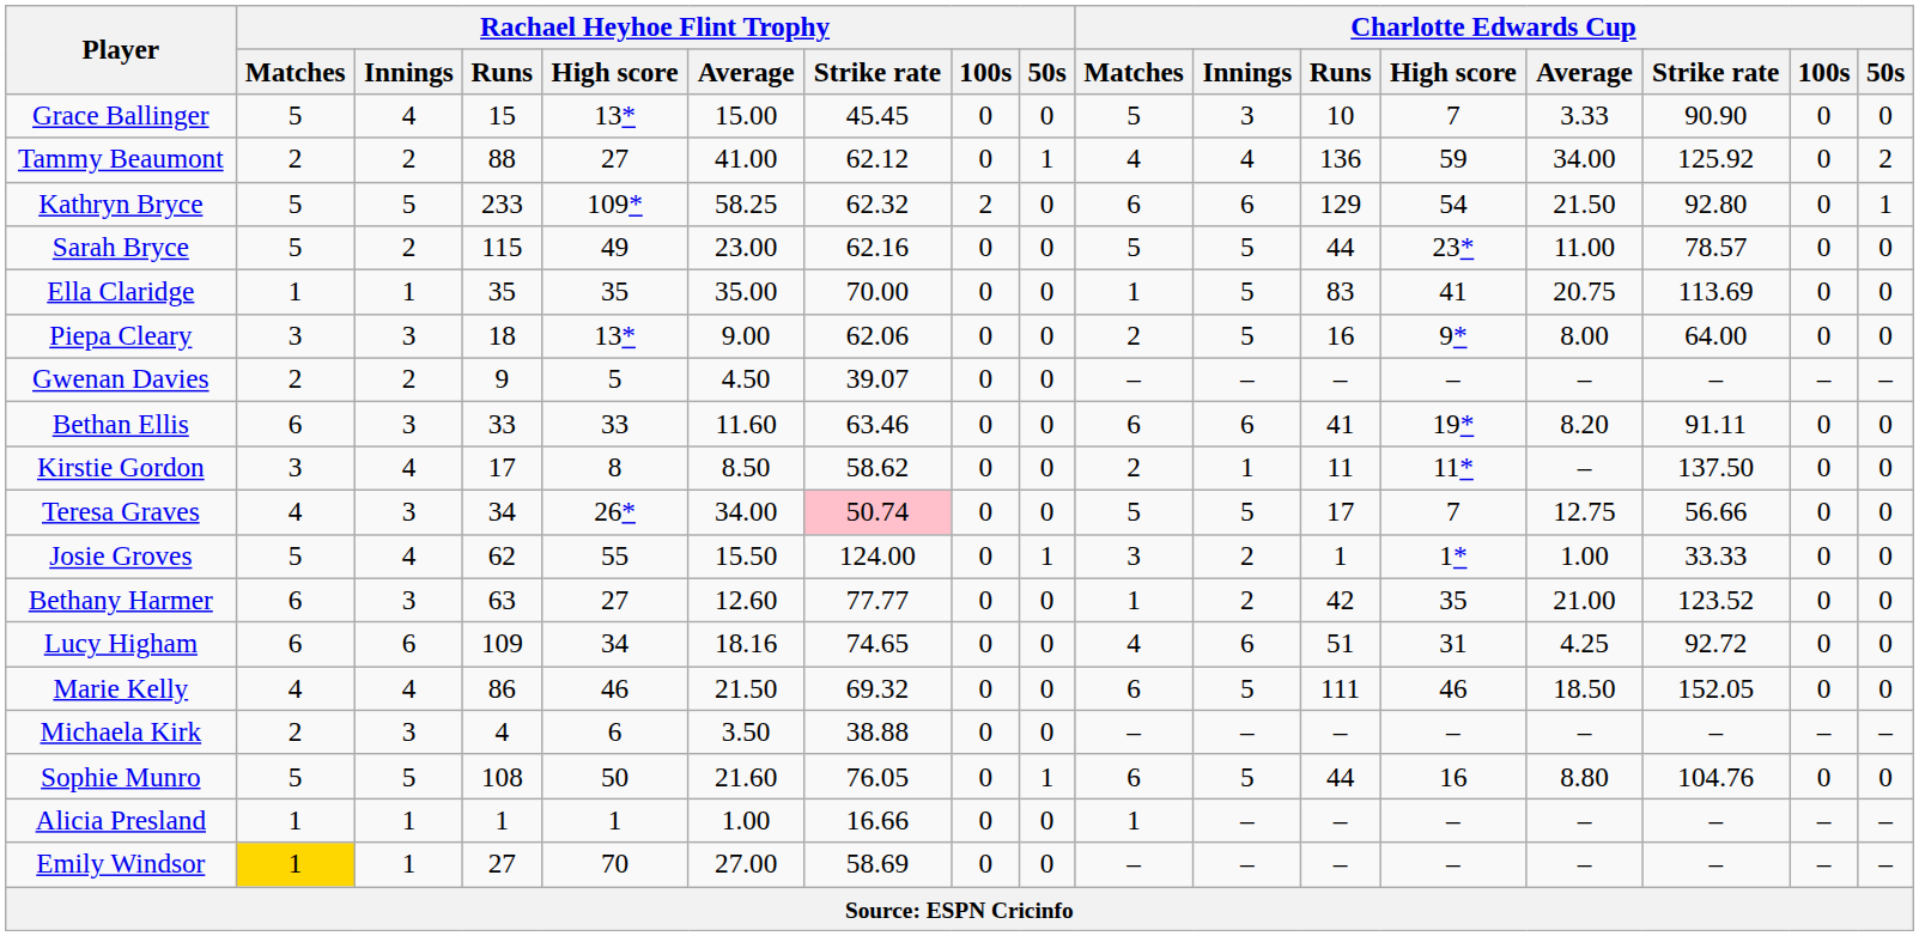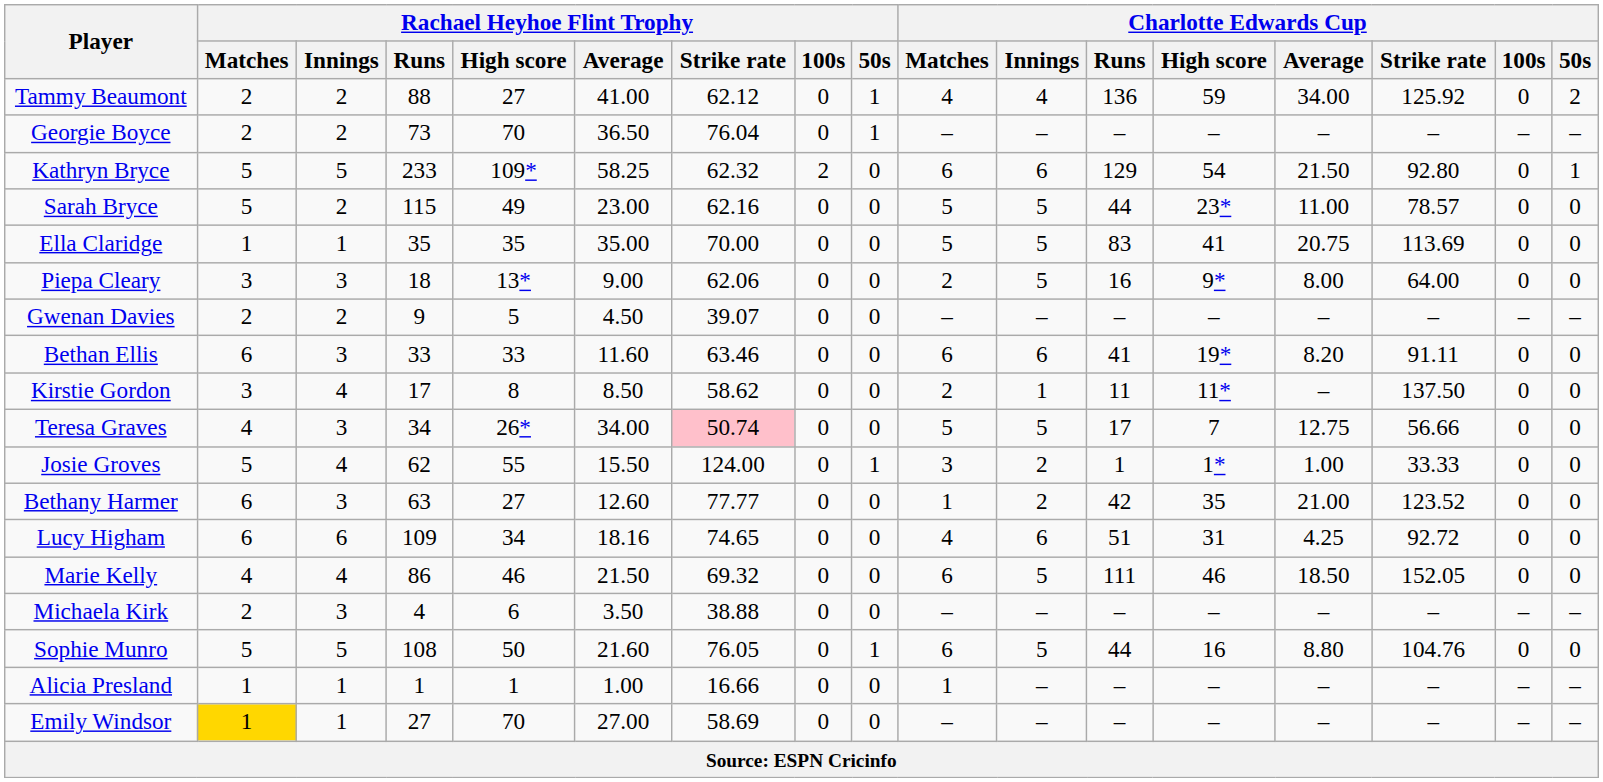 <table class="wikitable" style="text-align:center; width:87%;">
 <tr>
 <th rowspan=2>Player</th>
 <th colspan=8><a href='#'>Rachael Heyhoe Flint Trophy</a></th>
 <th colspan=8><a href='#'>Charlotte Edwards Cup</a></th>
 </tr>
 <tr>
 <th>Matches</th>
 <th>Innings</th>
 <th>Runs</th>
 <th>High score</th>
 <th>Average</th>
 <th>Strike rate</th>
 <th>100s</th>
 <th>50s</th>
 <th>Matches</th>
 <th>Innings</th>
 <th>Runs</th>
 <th>High score</th>
 <th>Average</th>
 <th>Strike rate</th>
 <th>100s</th>
 <th>50s</th>
 </tr>
 <tr>
-<td><a href='#'>Grace Ballinger</a></td>
-<td>5</td>
-<td>4</td>
-<td>15</td>
-<td>13<a href='#'>*</a></td>
-<td>15.00</td>
-<td>45.45</td>
-<td>0</td>
-<td>0</td>
-<td>5</td>
-<td>3</td>
-<td>10</td>
-<td>7</td>
-<td>3.33</td>
-<td>90.90</td>
-<td>0</td>
-<td>0</td>
-</tr>
-<tr>
 <td><a href='#'>Tammy Beaumont</a></td>
 <td>2</td>
 <td>2</td>
 <td>88</td>
 <td>27</td>
 <td>41.00</td>
 <td>62.12</td>
 <td>0</td>
 <td>1</td>
 <td>4</td>
 <td>4</td>
 <td>136</td>
 <td>59</td>
 <td>34.00</td>
 <td>125.92</td>
 <td>0</td>
 <td>2</td>
+</tr>
+<tr>
+<td><a href='#'>Georgie Boyce</a></td>
+<td>2</td>
+<td>2</td>
+<td>73</td>
+<td>70</td>
+<td>36.50</td>
+<td>76.04</td>
+<td>0</td>
+<td>1</td>
+<td>–</td>
+<td>–</td>
+<td>–</td>
+<td>–</td>
+<td>–</td>
+<td>–</td>
+<td>–</td>
+<td>–</td>
 </tr>
 <tr>
 <td><a href='#'>Kathryn Bryce</a></td>
 <td>5</td>
 <td>5</td>
 <td>233</td>
 <td>109<a href='#'>*</a></td>
 <td>58.25</td>
 <td>62.32</td>
 <td>2</td>
 <td>0</td>
 <td>6</td>
 <td>6</td>
 <td>129</td>
 <td>54</td>
 <td>21.50</td>
 <td>92.80</td>
 <td>0</td>
 <td>1</td>
 </tr>
 <tr>
 <td><a href='#'>Sarah Bryce</a></td>
 <td>5</td>
 <td>2</td>
 <td>115</td>
 <td>49</td>
 <td>23.00</td>
 <td>62.16</td>
 <td>0</td>
 <td>0</td>
 <td>5</td>
 <td>5</td>
 <td>44</td>
 <td>23<a href='#'>*</a></td>
 <td>11.00</td>
 <td>78.57</td>
 <td>0</td>
 <td>0</td>
 </tr>
 <tr>
 <td><a href='#'>Ella Claridge</a></td>
 <td>1</td>
 <td>1</td>
 <td>35</td>
 <td>35</td>
 <td>35.00</td>
 <td>70.00</td>
 <td>0</td>
 <td>0</td>
-<td>1</td>
+<td>5</td>
 <td>5</td>
 <td>83</td>
 <td>41</td>
 <td>20.75</td>
 <td>113.69</td>
 <td>0</td>
 <td>0</td>
 </tr>
 <tr>
 <td><a href='#'>Piepa Cleary</a></td>
 <td>3</td>
 <td>3</td>
 <td>18</td>
 <td>13<a href='#'>*</a></td>
 <td>9.00</td>
 <td>62.06</td>
 <td>0</td>
 <td>0</td>
 <td>2</td>
 <td>5</td>
 <td>16</td>
 <td>9<a href='#'>*</a></td>
 <td>8.00</td>
 <td>64.00</td>
 <td>0</td>
 <td>0</td>
 </tr>
 <tr>
 <td><a href='#'>Gwenan Davies</a></td>
 <td>2</td>
 <td>2</td>
 <td>9</td>
 <td>5</td>
 <td>4.50</td>
 <td>39.07</td>
 <td>0</td>
 <td>0</td>
 <td>–</td>
 <td>–</td>
 <td>–</td>
 <td>–</td>
 <td>–</td>
 <td>–</td>
 <td>–</td>
 <td>–</td>
 </tr>
 <tr>
 <td><a href='#'>Bethan Ellis</a></td>
 <td>6</td>
 <td>3</td>
 <td>33</td>
 <td>33</td>
 <td>11.60</td>
 <td>63.46</td>
 <td>0</td>
 <td>0</td>
 <td>6</td>
 <td>6</td>
 <td>41</td>
 <td>19<a href='#'>*</a></td>
 <td>8.20</td>
 <td>91.11</td>
 <td>0</td>
 <td>0</td>
 </tr>
 <tr>
 <td><a href='#'>Kirstie Gordon</a></td>
 <td>3</td>
 <td>4</td>
 <td>17</td>
 <td>8</td>
 <td>8.50</td>
 <td>58.62</td>
 <td>0</td>
 <td>0</td>
 <td>2</td>
 <td>1</td>
 <td>11</td>
 <td>11<a href='#'>*</a></td>
 <td>–</td>
 <td>137.50</td>
 <td>0</td>
 <td>0</td>
 </tr>
 <tr>
 <td><a href='#'>Teresa Graves</a></td>
 <td>4</td>
 <td>3</td>
 <td>34</td>
 <td>26<a href='#'>*</a></td>
 <td>34.00</td>
 <td style="background: pink;">50.74</td>
 <td>0</td>
 <td>0</td>
 <td>5</td>
 <td>5</td>
 <td>17</td>
 <td>7</td>
 <td>12.75</td>
 <td>56.66</td>
 <td>0</td>
 <td>0</td>
 </tr>
 <tr>
 <td><a href='#'>Josie Groves</a></td>
 <td>5</td>
 <td>4</td>
 <td>62</td>
 <td>55</td>
 <td>15.50</td>
 <td>124.00</td>
 <td>0</td>
 <td>1</td>
 <td>3</td>
 <td>2</td>
 <td>1</td>
 <td>1<a href='#'>*</a></td>
 <td>1.00</td>
 <td>33.33</td>
 <td>0</td>
 <td>0</td>
 </tr>
 <tr>
 <td><a href='#'>Bethany Harmer</a></td>
 <td>6</td>
 <td>3</td>
 <td>63</td>
 <td>27</td>
 <td>12.60</td>
 <td>77.77</td>
 <td>0</td>
 <td>0</td>
 <td>1</td>
 <td>2</td>
 <td>42</td>
 <td>35</td>
 <td>21.00</td>
 <td>123.52</td>
 <td>0</td>
 <td>0</td>
 </tr>
 <tr>
 <td><a href='#'>Lucy Higham</a></td>
 <td>6</td>
 <td>6</td>
 <td>109</td>
 <td>34</td>
 <td>18.16</td>
 <td>74.65</td>
 <td>0</td>
 <td>0</td>
 <td>4</td>
 <td>6</td>
 <td>51</td>
 <td>31</td>
 <td>4.25</td>
 <td>92.72</td>
 <td>0</td>
 <td>0</td>
 </tr>
 <tr>
 <td><a href='#'>Marie Kelly</a></td>
 <td>4</td>
 <td>4</td>
 <td>86</td>
 <td>46</td>
 <td>21.50</td>
 <td>69.32</td>
 <td>0</td>
 <td>0</td>
 <td>6</td>
 <td>5</td>
 <td>111</td>
 <td>46</td>
 <td>18.50</td>
 <td>152.05</td>
 <td>0</td>
 <td>0</td>
 </tr>
 <tr>
 <td><a href='#'>Michaela Kirk</a></td>
 <td>2</td>
 <td>3</td>
 <td>4</td>
 <td>6</td>
 <td>3.50</td>
 <td>38.88</td>
 <td>0</td>
 <td>0</td>
 <td>–</td>
 <td>–</td>
 <td>–</td>
 <td>–</td>
 <td>–</td>
 <td>–</td>
 <td>–</td>
 <td>–</td>
 </tr>
 <tr>
 <td><a href='#'>Sophie Munro</a></td>
 <td>5</td>
 <td>5</td>
 <td>108</td>
 <td>50</td>
 <td>21.60</td>
 <td>76.05</td>
 <td>0</td>
 <td>1</td>
 <td>6</td>
 <td>5</td>
 <td>44</td>
 <td>16</td>
 <td>8.80</td>
 <td>104.76</td>
 <td>0</td>
 <td>0</td>
 </tr>
 <tr>
 <td><a href='#'>Alicia Presland</a></td>
 <td>1</td>
 <td>1</td>
 <td>1</td>
 <td>1</td>
 <td>1.00</td>
 <td>16.66</td>
 <td>0</td>
 <td>0</td>
 <td>1</td>
 <td>–</td>
 <td>–</td>
 <td>–</td>
 <td>–</td>
 <td>–</td>
 <td>–</td>
 <td>–</td>
 </tr>
 <tr>
 <td><a href='#'>Emily Windsor</a></td>
 <td style="background: gold;">1</td>
 <td>1</td>
 <td>27</td>
 <td>70</td>
 <td>27.00</td>
 <td>58.69</td>
 <td>0</td>
 <td>0</td>
 <td>–</td>
 <td>–</td>
 <td>–</td>
 <td>–</td>
 <td>–</td>
 <td>–</td>
 <td>–</td>
 <td>–</td>
 </tr>
 <tr>
 <th colspan="17"><small>Source: ESPN Cricinfo</small></th>
 </tr>
 </table>
